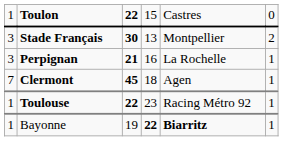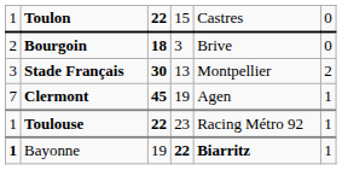 <table class="wikitable left" cellpadding="0" cellspacing="0" style="font-size:90%;">
 <tr style="border-bottom:2px solid black;">
 <td>1</td>
 <td width="110px"><strong>Toulon</strong></td>
 <td><strong>22</strong></td>
 <td>15</td>
 <td width="110px">Castres</td>
 <td>0</td>
 </tr>
 <tr>
+<td>2</td>
+<td><strong>Bourgoin</strong></td>
+<td><strong>18</strong></td>
+<td>3</td>
+<td>Brive</td>
+<td>0</td>
+</tr>
+<tr>
 <td>3</td>
 <td><strong>Stade Français</strong></td>
 <td><strong>30</strong></td>
 <td>13</td>
 <td>Montpellier</td>
 <td>2</td>
 </tr>
-<tr>
-<td>3</td>
-<td><strong>Perpignan</strong></td>
-<td><strong>21</strong></td>
-<td>16</td>
-<td>La Rochelle</td>
-<td>1</td>
-</tr>
 <tr style="border-bottom:2px solid grey;">
 <td>7</td>
 <td><strong>Clermont</strong></td>
 <td><strong>45</strong></td>
-<td>18</td>
+<td>19</td>
 <td>Agen</td>
 <td>1</td>
 </tr>
 <tr style="border-bottom:2px solid grey;">
 <td>1</td>
 <td><strong>Toulouse</strong></td>
 <td><strong>22</strong></td>
 <td>23</td>
 <td>Racing Métro 92</td>
 <td>1</td>
 </tr>
 <tr>
-<td>1</td>
+<td><strong>1</strong></td>
 <td>Bayonne</td>
 <td>19</td>
 <td><strong>22</strong></td>
 <td><strong>Biarritz</strong></td>
 <td>1</td>
 </tr>
 </table>
